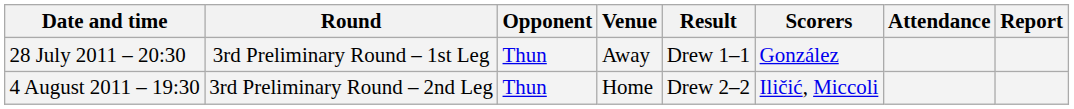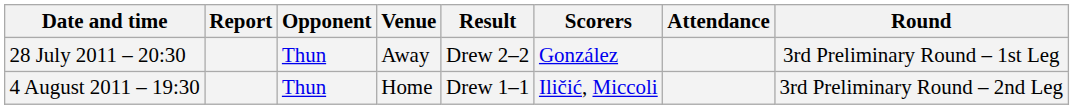 <table class="wikitable">
 <tr>
 <th>Date and time</th>
-<th>Round</th>
+<th>Report</th>
 <th>Opponent</th>
 <th>Venue</th>
 <th>Result</th>
 <th>Scorers</th>
 <th>Attendance</th>
-<th>Report</th>
+<th>Round</th>
 </tr>
 <tr style="background-color:#f3f3f3;">
 <td>28 July 2011 – 20:30</td>
-<td align="center">3rd Preliminary Round – 1st Leg</td>
+<td align="center"></td>
 <td> <a href='#'>Thun</a></td>
 <td>Away</td>
-<td>Drew 1–1</td>
+<td>Drew 2–2</td>
 <td><a href='#'>González</a></td>
 <td align="center"></td>
-<td align="center"></td>
+<td align="center">3rd Preliminary Round – 1st Leg</td>
 </tr>
 <tr style="background-color:#f3f3f3;">
 <td>4 August 2011 – 19:30</td>
-<td align="center">3rd Preliminary Round – 2nd Leg</td>
+<td align="center"></td>
 <td> <a href='#'>Thun</a></td>
 <td>Home</td>
-<td>Drew 2–2</td>
+<td>Drew 1–1</td>
 <td><a href='#'>Iličić</a>, <a href='#'>Miccoli</a></td>
 <td align="center"></td>
-<td align="center"></td>
+<td align="center">3rd Preliminary Round – 2nd Leg</td>
 </tr>
 </table>
